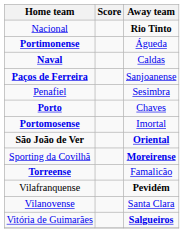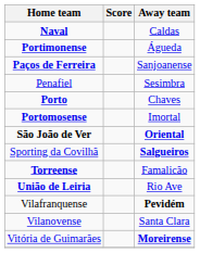 <table class="wikitable" style="text-align: center">
 <tr>
 <th>Home team</th>
 <th>Score</th>
 <th>Away team</th>
 </tr>
 <tr>
-<td><a href='#'>Nacional</a> </td>
+<td><strong><a href='#'>Naval</a></strong> </td>
 <td></td>
-<td><strong>Rio Tinto</strong> </td>
+<td><a href='#'>Caldas</a> </td>
 </tr>
 <tr>
 <td><strong><a href='#'>Portimonense</a></strong> </td>
 <td></td>
 <td><a href='#'>Águeda</a> </td>
-</tr>
-<tr>
-<td><strong><a href='#'>Naval</a></strong> </td>
-<td></td>
-<td><a href='#'>Caldas</a> </td>
 </tr>
 <tr>
 <td><strong><a href='#'>Paços de Ferreira</a></strong> </td>
 <td></td>
 <td><a href='#'>Sanjoanense</a> </td>
 </tr>
 <tr>
 <td><a href='#'>Penafiel</a> </td>
 <td></td>
 <td><a href='#'>Sesimbra</a> </td>
 </tr>
 <tr>
 <td><strong><a href='#'>Porto</a></strong> </td>
 <td></td>
 <td><a href='#'>Chaves</a> </td>
 </tr>
 <tr>
 <td><strong><a href='#'>Portomosense</a></strong> </td>
 <td></td>
 <td><a href='#'>Imortal</a> </td>
 </tr>
 <tr>
 <td><strong>São João de Ver</strong> </td>
 <td></td>
 <td><strong><a href='#'>Oriental</a> </strong></td>
 </tr>
 <tr>
 <td><a href='#'>Sporting da Covilhã</a> </td>
 <td></td>
-<td><strong><a href='#'>Moreirense</a></strong> </td>
+<td><strong><a href='#'>Salgueiros</a></strong> </td>
 </tr>
 <tr>
 <td><strong><a href='#'>Torreense</a></strong> </td>
 <td></td>
 <td><a href='#'>Famalicão</a> </td>
+</tr>
+<tr>
+<td><strong><a href='#'>União de Leiria</a></strong> </td>
+<td></td>
+<td><a href='#'>Rio Ave</a> </td>
 </tr>
 <tr>
 <td>Vilafranquense </td>
 <td></td>
 <td><strong>Pevidém</strong> </td>
 </tr>
 <tr>
 <td><a href='#'>Vilanovense</a> </td>
 <td></td>
 <td><a href='#'>Santa Clara</a> </td>
 </tr>
 <tr>
 <td><a href='#'>Vitória de Guimarães</a> </td>
 <td></td>
-<td><strong><a href='#'>Salgueiros</a></strong> </td>
+<td><strong><a href='#'>Moreirense</a></strong> </td>
 </tr>
 <tr>
 </tr>
 </table>
